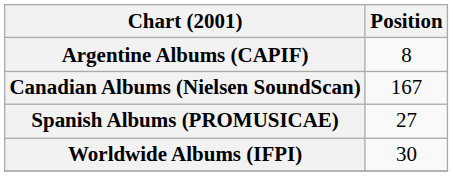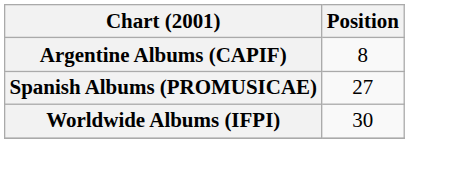 <table class="wikitable sortable plainrowheaders">
 <tr>
 <th scope="col">Chart (2001)</th>
 <th scope="col">Position</th>
 </tr>
 <tr>
 <th scope="row">Argentine Albums (CAPIF)</th>
 <td style="text-align:center;">8</td>
-</tr>
-<tr>
-<th scope="row">Canadian Albums (Nielsen SoundScan)</th>
-<td style="text-align:center;">167</td>
 </tr>
 <tr>
 <th scope="row">Spanish Albums (PROMUSICAE)</th>
 <td align="center">27</td>
 </tr>
 <tr>
 <th scope="row">Worldwide Albums (IFPI)</th>
 <td style="text-align:center;">30</td>
 </tr>
 <tr>
 </tr>
 </table>
